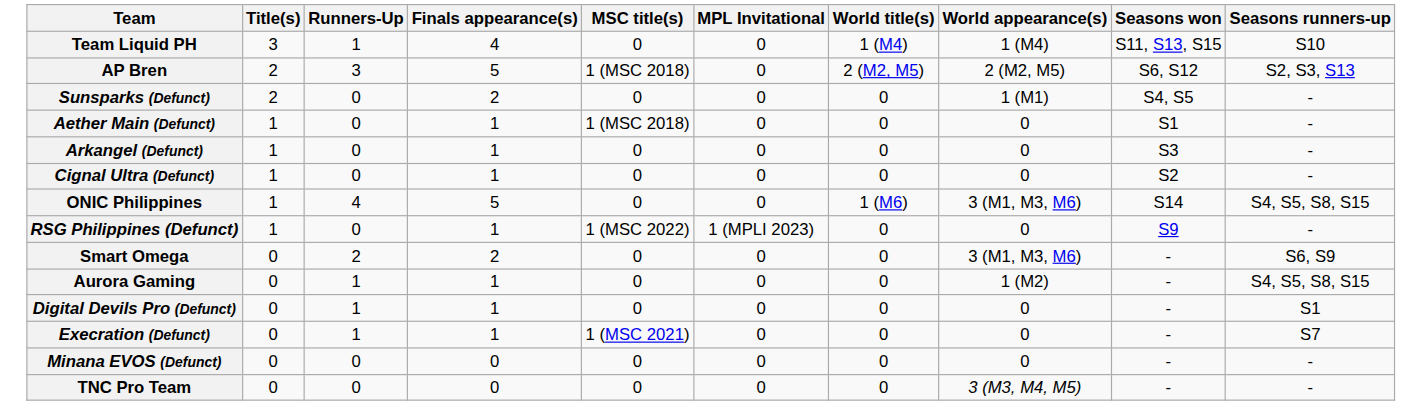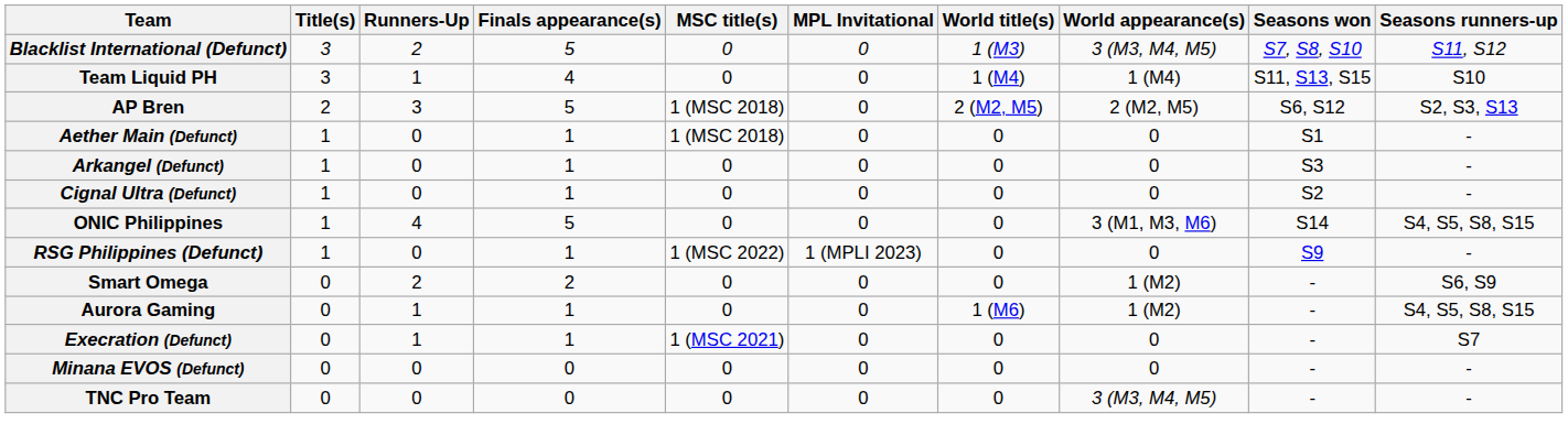 <table class="wikitable sortable" style="text-align: center; margin-left: auto; margin-right: auto; font-size: 90%;">
 <tr>
 <th>Team</th>
 <th>Title(s)</th>
 <th>Runners-Up</th>
 <th>Finals appearance(s)</th>
 <th>MSC title(s)</th>
 <th>MPL Invitational</th>
 <th>World title(s)</th>
 <th>World appearance(s)</th>
 <th>Seasons won</th>
 <th>Seasons runners-up</th>
+</tr>
+<tr>
+<th><em>Blacklist International (Defunct)</em></th>
+<td><em>3</em></td>
+<td><em>2</em></td>
+<td><em>5</em></td>
+<td><em>0</em></td>
+<td><em>0</em></td>
+<td><em>1 (<a href='#'>M3</a>)</em></td>
+<td><em>3 (M3, M4, M5)</em></td>
+<td><em><a href='#'>S7</a>, <a href='#'>S8</a>, <a href='#'>S10</a></em></td>
+<td><em><a href='#'>S11</a>, S12</em></td>
 </tr>
 <tr>
 <th>Team Liquid PH</th>
 <td>3</td>
 <td>1</td>
 <td>4</td>
 <td>0</td>
 <td>0</td>
 <td>1 (<a href='#'>M4</a>)</td>
 <td>1 (M4)</td>
 <td>S11, <a href='#'>S13</a>, S15</td>
 <td>S10</td>
 </tr>
 <tr>
 <th>AP Bren</th>
 <td>2</td>
 <td>3</td>
 <td>5</td>
 <td>1 (MSC 2018)</td>
 <td>0</td>
 <td>2 (<a href='#'>M2, M5</a>)</td>
 <td>2 (M2, M5)</td>
 <td>S6, S12</td>
 <td>S2, S3, <a href='#'>S13</a></td>
-</tr>
-<tr>
-<th><em>Sunsparks <small>(Defunct)</small></em></th>
-<td>2</td>
-<td>0</td>
-<td>2</td>
-<td>0</td>
-<td>0</td>
-<td>0</td>
-<td>1 (M1)</td>
-<td>S4, S5</td>
-<td>-</td>
 </tr>
 <tr>
 <th><em>Aether Main <small>(Defunct)</small></em></th>
 <td>1</td>
 <td>0</td>
 <td>1</td>
 <td>1 (MSC 2018)</td>
 <td>0</td>
 <td>0</td>
 <td>0</td>
 <td>S1</td>
 <td>-</td>
 </tr>
 <tr>
 <th><em>Arkangel <small>(Defunct)</small></em></th>
 <td>1</td>
 <td>0</td>
 <td>1</td>
 <td>0</td>
 <td>0</td>
 <td>0</td>
 <td>0</td>
 <td>S3</td>
 <td>-</td>
 </tr>
 <tr>
 <th><em>Cignal Ultra <small>(Defunct)</small></em></th>
 <td>1</td>
 <td>0</td>
 <td>1</td>
 <td>0</td>
 <td>0</td>
 <td>0</td>
 <td>0</td>
 <td>S2</td>
 <td>-</td>
 </tr>
 <tr>
 <th>ONIC Philippines</th>
 <td>1</td>
 <td>4</td>
 <td>5</td>
 <td>0</td>
 <td>0</td>
-<td>1 (<a href='#'>M6</a>)</td>
+<td>0</td>
 <td>3 (M1, M3, <a href='#'>M6</a>)</td>
 <td>S14</td>
 <td>S4, S5, S8, S15</td>
 </tr>
 <tr>
 <th><em>RSG Philippines (Defunct)</em></th>
 <td>1</td>
 <td>0</td>
 <td>1</td>
 <td>1 (MSC 2022)</td>
 <td>1 (MPLI 2023)</td>
 <td>0</td>
 <td>0</td>
 <td><a href='#'>S9</a></td>
 <td>-</td>
 </tr>
 <tr>
 <th>Smart Omega</th>
 <td>0</td>
 <td>2</td>
 <td>2</td>
 <td>0</td>
 <td>0</td>
 <td>0</td>
-<td>3 (M1, M3, <a href='#'>M6</a>)</td>
+<td>1 (M2)</td>
 <td>-</td>
 <td>S6, S9</td>
 </tr>
 <tr>
 <th>Aurora Gaming</th>
 <td>0</td>
 <td>1</td>
 <td>1</td>
 <td>0</td>
 <td>0</td>
-<td>0</td>
+<td>1 (<a href='#'>M6</a>)</td>
 <td>1 (M2)</td>
 <td>-</td>
 <td>S4, S5, S8, S15</td>
-</tr>
-<tr>
-<th><em>Digital Devils Pro <small>(Defunct)</small></em></th>
-<td>0</td>
-<td>1</td>
-<td>1</td>
-<td>0</td>
-<td>0</td>
-<td>0</td>
-<td>0</td>
-<td>-</td>
-<td>S1</td>
 </tr>
 <tr>
 <th><em>Execration <small>(Defunct)</small></em></th>
 <td>0</td>
 <td>1</td>
 <td>1</td>
 <td>1 (<a href='#'>MSC 2021</a>)</td>
 <td>0</td>
 <td>0</td>
 <td>0</td>
 <td>-</td>
 <td>S7</td>
 </tr>
 <tr>
 <th><em>Minana EVOS <small>(Defunct)</small></em></th>
 <td>0</td>
 <td>0</td>
 <td>0</td>
 <td>0</td>
 <td>0</td>
 <td>0</td>
 <td>0</td>
 <td>-</td>
 <td>-</td>
 </tr>
 <tr>
 <th>TNC Pro Team</th>
 <td>0</td>
 <td>0</td>
 <td>0</td>
 <td>0</td>
 <td>0</td>
 <td>0</td>
 <td><em>3 (M3, M4, M5)</em></td>
 <td>-</td>
 <td>-</td>
 </tr>
 </table>
